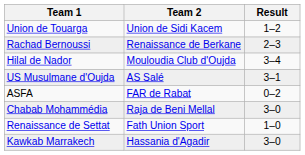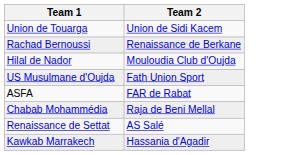 <table class="wikitable">
 <tr>
 <th width="180">Team 1</th>
 <th width="180">Team 2</th>
-<th width="80">Result</th>
 </tr>
 <tr>
 <td><a href='#'>Union de Touarga</a></td>
 <td><a href='#'>Union de Sidi Kacem</a></td>
-<td align="center">1–2</td>
 </tr>
 <tr style="background:#EFEFEF">
 <td><a href='#'>Rachad Bernoussi</a></td>
 <td><a href='#'>Renaissance de Berkane</a></td>
-<td align="center">2–3</td>
 </tr>
 <tr>
 <td><a href='#'>Hilal de Nador</a></td>
 <td><a href='#'>Mouloudia Club d'Oujda</a></td>
-<td align="center">3–4</td>
 </tr>
 <tr style="background:#EFEFEF">
 <td><a href='#'>US Musulmane d'Oujda</a></td>
-<td><a href='#'>AS Salé</a></td>
-<td align="center">3–1</td>
+<td><a href='#'>Fath Union Sport</a></td>
 </tr>
 <tr>
 <td>ASFA</td>
 <td><a href='#'>FAR de Rabat</a></td>
-<td align="center">0–2</td>
 </tr>
 <tr style="background:#EFEFEF">
 <td><a href='#'>Chabab Mohammédia</a></td>
 <td><a href='#'>Raja de Beni Mellal</a></td>
-<td align="center">3–0</td>
 </tr>
 <tr>
 <td><a href='#'>Renaissance de Settat</a></td>
-<td><a href='#'>Fath Union Sport</a></td>
-<td align="center">1–0</td>
+<td><a href='#'>AS Salé</a></td>
 </tr>
 <tr style="background:#EFEFEF">
 <td><a href='#'>Kawkab Marrakech</a></td>
 <td><a href='#'>Hassania d'Agadir</a></td>
-<td align="center">3–0</td>
 </tr>
 </table>
